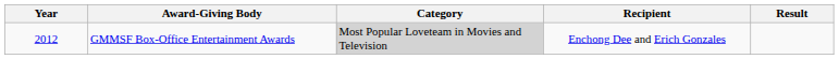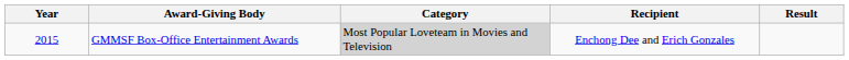 <table | width="90%" class="wikitable sortable">
 <tr>
 <th width="10%">Year</th>
 <th width="30%">Award-Giving Body</th>
 <th width="25%">Category</th>
 <th width="25%">Recipient</th>
 <th width="10%">Result</th>
 </tr>
 <tr>
-<td rowspan="1" align="center"><a href='#'>2012</a></td>
+<td rowspan="1" align="center"><a href='#'>2015</a></td>
 <td rowspan="1" align="left"><a href='#'>GMMSF Box-Office Entertainment Awards</a></td>
 <td align="left" style="background: lightgrey;">Most Popular Loveteam in Movies and Television</td>
 <td align="center"><a href='#'>Enchong Dee</a> and <a href='#'>Erich Gonzales</a></td>
 <td></td>
 </tr>
 </table>
